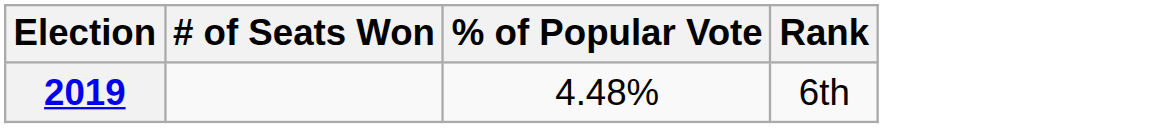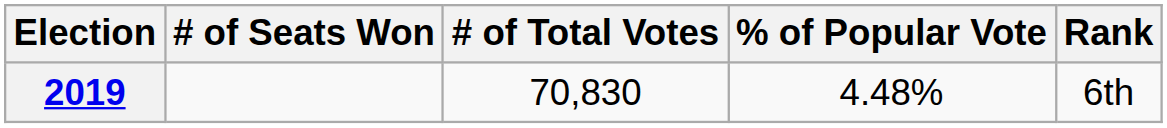 <table class="wikitable" style="text-align:center">
 <tr>
 <th>Election</th>
 <th># of Seats Won</th>
+<th># of Total Votes</th>
 <th>% of Popular Vote</th>
 <th>Rank</th>
 </tr>
 <tr>
 <th><a href='#'>2019</a></th>
 <td></td>
+<td>70,830</td>
 <td>4.48%</td>
 <td>6th</td>
 </tr>
 </table>
